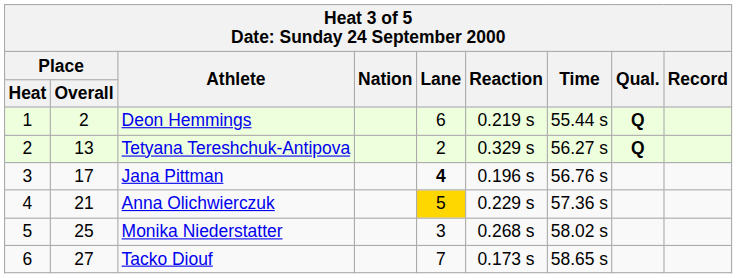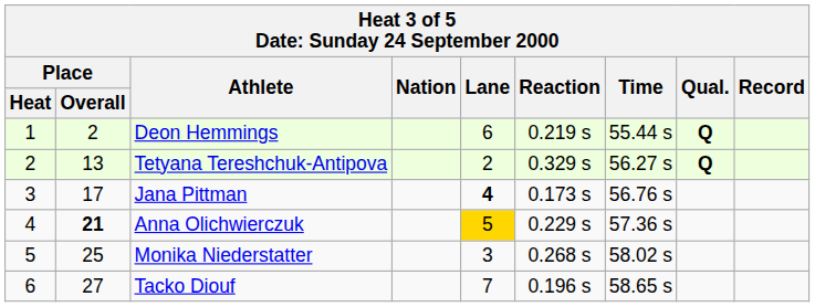 <table class="wikitable sortable">
 <tr>
 <th colspan=9>Heat 3 of 5 <br> Date: Sunday 24 September 2000 <br></th>
 </tr>
 <tr>
 <th colspan=2>Place</th>
 <th rowspan=2>Athlete</th>
 <th rowspan=2>Nation</th>
 <th rowspan=2>Lane</th>
 <th rowspan=2>Reaction</th>
 <th rowspan=2>Time</th>
 <th rowspan=2>Qual.</th>
 <th rowspan=2>Record</th>
 </tr>
 <tr>
 <th>Heat</th>
 <th>Overall</th>
 </tr>
 <tr bgcolor = "eeffdd">
 <td align="center">1</td>
 <td align="center">2</td>
 <td align="left"><a href='#'>Deon Hemmings</a></td>
 <td align="left"></td>
 <td align="center">6</td>
 <td align="center">0.219 s</td>
 <td align="center">55.44 s</td>
 <td align="center"><strong>Q</strong></td>
 <td align="center"></td>
 </tr>
 <tr bgcolor = "eeffdd">
 <td align="center">2</td>
 <td align="center">13</td>
 <td align="left"><a href='#'>Tetyana Tereshchuk-Antipova</a></td>
 <td align="left"></td>
 <td align="center">2</td>
 <td align="center">0.329 s</td>
 <td align="center">56.27 s</td>
 <td align="center"><strong>Q</strong></td>
 <td align="center"></td>
 </tr>
 <tr>
 <td align="center">3</td>
 <td align="center">17</td>
 <td align="left"><a href='#'>Jana Pittman</a></td>
 <td align="left"></td>
 <td align="center"><strong>4</strong></td>
-<td align="center">0.196 s</td>
+<td align="center">0.173 s</td>
 <td align="center">56.76 s</td>
 <td align="center"></td>
 <td align="center"></td>
 </tr>
 <tr>
 <td align="center">4</td>
-<td align="center">21</td>
+<td align="center"><strong>21</strong></td>
 <td align="left"><a href='#'>Anna Olichwierczuk</a></td>
 <td align="left"></td>
 <td align="center" style="background: gold;">5</td>
 <td align="center">0.229 s</td>
 <td align="center">57.36 s</td>
 <td align="center"></td>
 <td align="center"></td>
 </tr>
 <tr>
 <td align="center">5</td>
 <td align="center">25</td>
 <td align="left"><a href='#'>Monika Niederstatter</a></td>
 <td align="left"></td>
 <td align="center">3</td>
 <td align="center">0.268 s</td>
 <td align="center">58.02 s</td>
 <td align="center"></td>
 <td align="center"></td>
 </tr>
 <tr>
 <td align="center">6</td>
 <td align="center">27</td>
 <td align="left"><a href='#'>Tacko Diouf</a></td>
 <td align="left"></td>
 <td align="center">7</td>
-<td align="center">0.173 s</td>
+<td align="center">0.196 s</td>
 <td align="center">58.65 s</td>
 <td align="center"></td>
 <td align="center"></td>
 </tr>
 </table>
